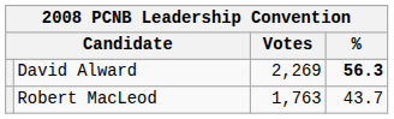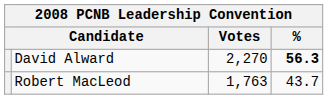 <table class="wikitable" style="font-size: 95%;">
 <tr style="background-color:#E9E9E9">
 <th colspan="4">2008 PCNB Leadership Convention</th>
 </tr>
 <tr style="background-color:#E9E9E9">
 <th colspan="2" style="width: 170px">Candidate</th>
 <th style="width: 50px">Votes</th>
 <th style="width: 40px">%</th>
 </tr>
 <tr>
 <th></th>
 <td style="width: 170px">David Alward</td>
-<td align="right">2,269</td>
+<td align="right">2,270</td>
 <td align="right"><strong>56.3</strong></td>
 </tr>
 <tr>
 <th></th>
 <td style="width: 170px">Robert MacLeod</td>
 <td align="right">1,763</td>
 <td align="right">43.7</td>
 </tr>
 </table>
